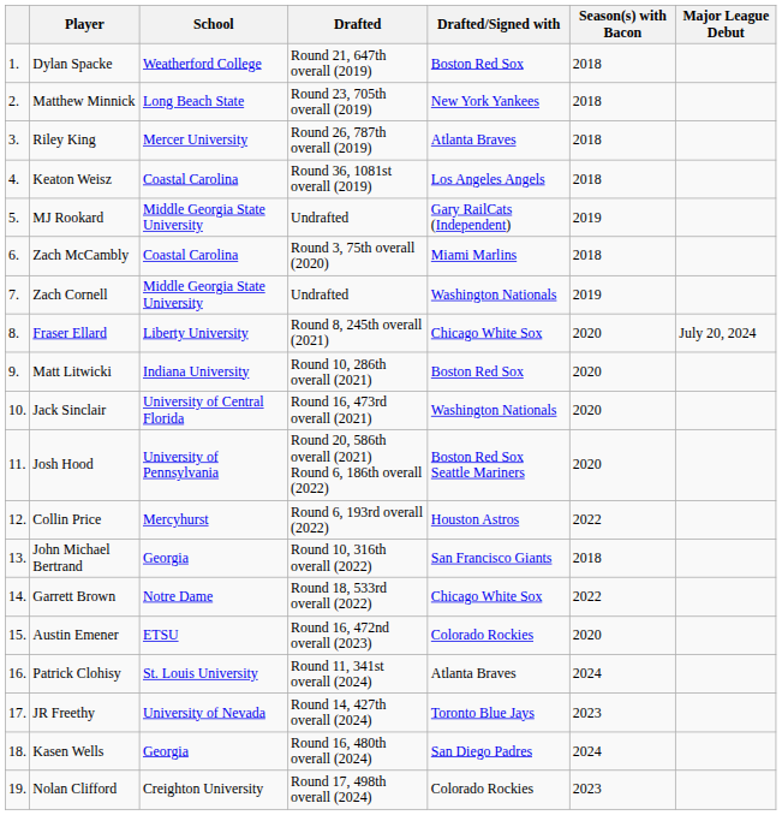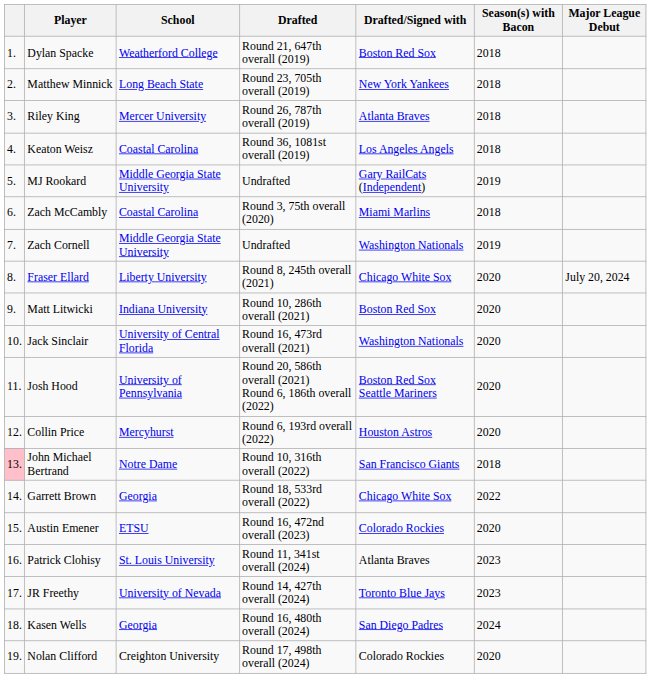 <table class="wikitable">
 <tr>
 <th></th>
 <th>Player</th>
 <th>School</th>
 <th>Drafted</th>
 <th>Drafted/Signed with</th>
 <th>Season(s) with Bacon</th>
 <th>Major League Debut</th>
 </tr>
 <tr>
 <td>1.</td>
 <td>Dylan Spacke</td>
 <td><a href='#'>Weatherford College</a></td>
 <td>Round 21, 647th overall (2019)</td>
 <td><a href='#'>Boston Red Sox</a></td>
 <td>2018</td>
 <td></td>
 </tr>
 <tr>
 <td>2.</td>
 <td>Matthew Minnick</td>
 <td><a href='#'>Long Beach State</a></td>
 <td>Round 23, 705th overall (2019)</td>
 <td><a href='#'>New York Yankees</a></td>
 <td>2018</td>
 <td></td>
 </tr>
 <tr>
 <td>3.</td>
 <td>Riley King</td>
 <td><a href='#'>Mercer University</a></td>
 <td>Round 26, 787th overall (2019)</td>
 <td><a href='#'>Atlanta Braves</a></td>
 <td>2018</td>
 <td></td>
 </tr>
 <tr>
 <td>4.</td>
 <td>Keaton Weisz</td>
 <td><a href='#'>Coastal Carolina</a></td>
 <td>Round 36, 1081st overall (2019)</td>
 <td><a href='#'>Los Angeles Angels</a></td>
 <td>2018</td>
 <td></td>
 </tr>
 <tr>
 <td>5.</td>
 <td>MJ Rookard</td>
 <td><a href='#'>Middle Georgia State University</a></td>
 <td>Undrafted</td>
 <td><a href='#'>Gary RailCats</a> (<a href='#'>Independent</a>)</td>
 <td>2019</td>
 <td></td>
 </tr>
 <tr>
 <td>6.</td>
 <td>Zach McCambly</td>
 <td><a href='#'>Coastal Carolina</a></td>
 <td>Round 3, 75th overall (2020)</td>
 <td><a href='#'>Miami Marlins</a></td>
 <td>2018</td>
 <td></td>
 </tr>
 <tr>
 <td>7.</td>
 <td>Zach Cornell</td>
 <td><a href='#'>Middle Georgia State University</a></td>
 <td>Undrafted</td>
 <td><a href='#'>Washington Nationals</a></td>
 <td>2019</td>
 <td></td>
 </tr>
 <tr>
 <td>8.</td>
 <td><a href='#'>Fraser Ellard</a></td>
 <td><a href='#'>Liberty University</a></td>
 <td>Round 8, 245th overall (2021)</td>
 <td><a href='#'>Chicago White Sox</a></td>
 <td>2020</td>
 <td>July 20, 2024</td>
 </tr>
 <tr>
 <td>9.</td>
 <td>Matt Litwicki</td>
 <td><a href='#'>Indiana University</a></td>
 <td>Round 10, 286th overall (2021)</td>
 <td><a href='#'>Boston Red Sox</a></td>
 <td>2020</td>
 <td></td>
 </tr>
 <tr>
 <td>10.</td>
 <td>Jack Sinclair</td>
 <td><a href='#'>University of Central Florida</a></td>
 <td>Round 16, 473rd overall (2021)</td>
 <td><a href='#'>Washington Nationals</a></td>
 <td>2020</td>
 <td></td>
 </tr>
 <tr>
 <td>11.</td>
 <td>Josh Hood</td>
 <td><a href='#'>University of Pennsylvania</a></td>
 <td>Round 20, 586th overall (2021)<br>Round 6, 186th overall (2022)</td>
 <td><a href='#'>Boston Red Sox</a><br><a href='#'>Seattle Mariners</a></td>
 <td>2020</td>
 <td></td>
 </tr>
 <tr>
 <td>12.</td>
 <td>Collin Price</td>
 <td><a href='#'>Mercyhurst</a></td>
 <td>Round 6, 193rd overall (2022)</td>
 <td><a href='#'>Houston Astros</a></td>
-<td>2022</td>
+<td>2020</td>
 <td></td>
 </tr>
 <tr>
-<td>13.</td>
+<td style="background: pink;">13.</td>
 <td>John Michael Bertrand</td>
-<td><a href='#'>Georgia</a></td>
+<td><a href='#'>Notre Dame</a></td>
 <td>Round 10, 316th overall (2022)</td>
 <td><a href='#'>San Francisco Giants</a></td>
 <td>2018</td>
 <td></td>
 </tr>
 <tr>
 <td>14.</td>
 <td>Garrett Brown</td>
-<td><a href='#'>Notre Dame</a></td>
+<td><a href='#'>Georgia</a></td>
 <td>Round 18, 533rd overall (2022)</td>
 <td><a href='#'>Chicago White Sox</a></td>
 <td>2022</td>
 <td></td>
 </tr>
 <tr>
 <td>15.</td>
 <td>Austin Emener</td>
 <td><a href='#'>ETSU</a></td>
 <td>Round 16, 472nd overall (2023)</td>
 <td><a href='#'>Colorado Rockies</a></td>
 <td>2020</td>
 <td></td>
 </tr>
 <tr>
 <td>16.</td>
 <td>Patrick Clohisy</td>
 <td><a href='#'>St. Louis University</a></td>
 <td>Round 11, 341st overall (2024)</td>
 <td>Atlanta Braves</td>
-<td>2024</td>
+<td>2023</td>
 <td></td>
 </tr>
 <tr>
 <td>17.</td>
 <td>JR Freethy</td>
 <td><a href='#'>University of Nevada</a></td>
 <td>Round 14, 427th overall (2024)</td>
 <td><a href='#'>Toronto Blue Jays</a></td>
 <td>2023</td>
 <td></td>
 </tr>
 <tr>
 <td>18.</td>
 <td>Kasen Wells</td>
 <td><a href='#'>Georgia</a></td>
 <td>Round 16, 480th overall (2024)</td>
 <td><a href='#'>San Diego Padres</a></td>
 <td>2024</td>
 <td></td>
 </tr>
 <tr>
 <td>19.</td>
 <td>Nolan Clifford</td>
 <td>Creighton University</td>
 <td>Round 17, 498th overall (2024)</td>
 <td>Colorado Rockies</td>
-<td>2023</td>
+<td>2020</td>
 <td></td>
 </tr>
 </table>
